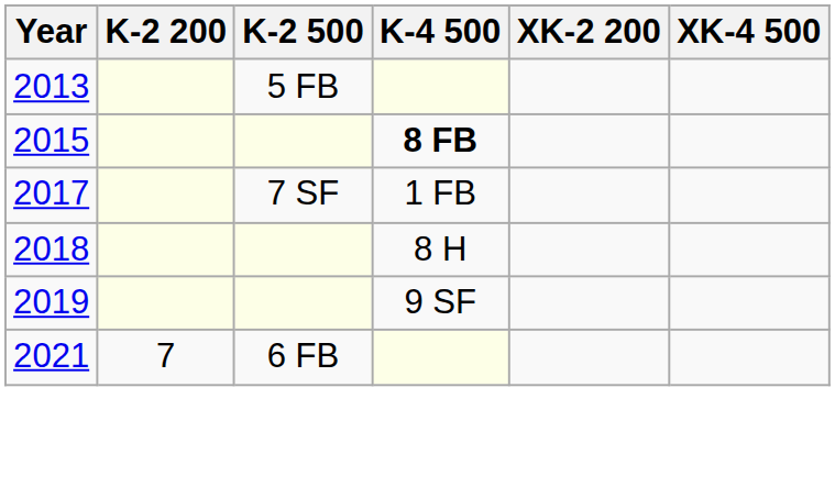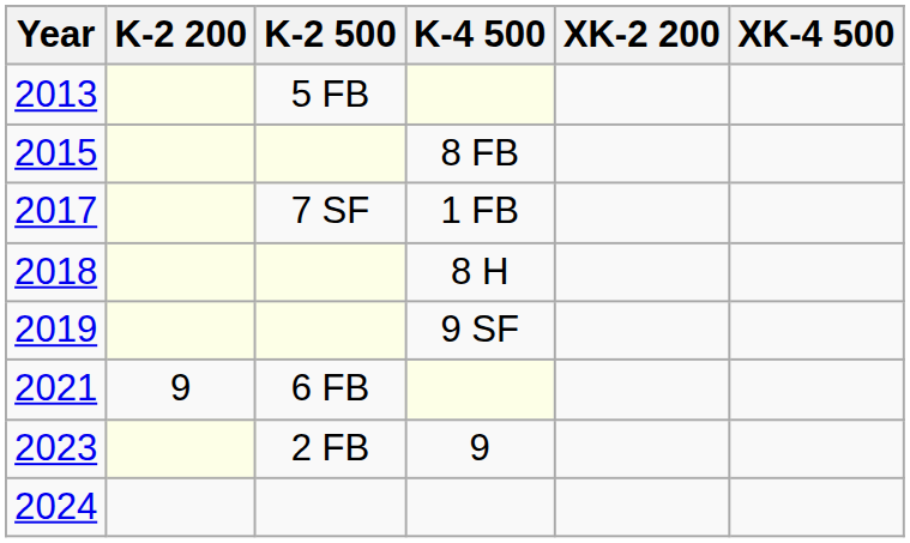 <table class="wikitable" style="text-align:center;">
 <tr>
 <th>Year</th>
 <th>K-2 200</th>
 <th>K-2 500</th>
 <th>K-4 500</th>
 <th>XK-2 200</th>
 <th>XK-4 500</th>
 </tr>
 <tr>
 <td><a href='#'>2013</a></td>
 <td style="background:#fdffe7"></td>
 <td>5 FB</td>
 <td style="background:#fdffe7"></td>
 <td></td>
 <td></td>
 </tr>
 <tr>
 <td><a href='#'>2015</a></td>
 <td style="background:#fdffe7"></td>
 <td style="background:#fdffe7"></td>
-<td><strong>8 FB</strong></td>
+<td>8 FB</td>
 <td></td>
 <td></td>
 </tr>
 <tr>
 <td><a href='#'>2017</a></td>
 <td style="background:#fdffe7"></td>
 <td>7 SF</td>
 <td>1 FB</td>
 <td></td>
 <td></td>
 </tr>
 <tr>
 <td><a href='#'>2018</a></td>
 <td style="background:#fdffe7"></td>
 <td style="background:#fdffe7"></td>
 <td>8 H</td>
 <td></td>
 <td></td>
 </tr>
 <tr>
 <td><a href='#'>2019</a></td>
 <td style="background:#fdffe7"></td>
 <td style="background:#fdffe7"></td>
 <td>9 SF</td>
 <td></td>
 <td></td>
 </tr>
 <tr>
 <td><a href='#'>2021</a></td>
-<td>7</td>
+<td>9</td>
 <td>6 FB</td>
 <td style="background:#fdffe7"></td>
 <td></td>
 <td></td>
 </tr>
+<tr>
+<td><a href='#'>2023</a></td>
+<td style="background:#fdffe7"></td>
+<td>2 FB</td>
+<td>9</td>
+<td></td>
+<td></td>
+</tr>
+<tr>
+<td><a href='#'>2024</a></td>
+<td></td>
+<td></td>
+<td></td>
+<td></td>
+<td></td>
+</tr>
 </table>
